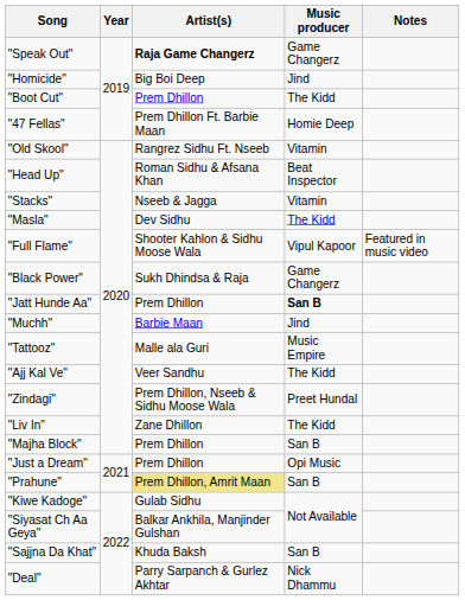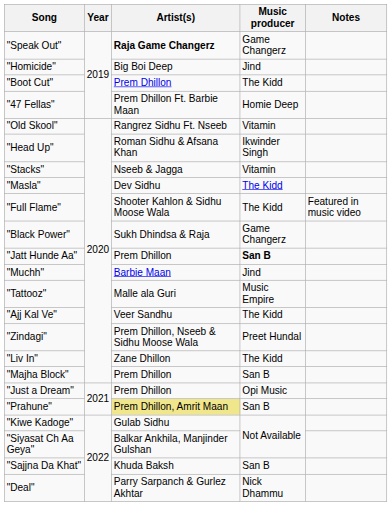 <table class="wikitable">
 <tr>
 <th>Song</th>
 <th>Year</th>
 <th>Artist(s)</th>
 <th>Music producer</th>
 <th>Notes</th>
 </tr>
 <tr>
 <td>"Speak Out"</td>
 <td rowspan="4">2019</td>
 <td><strong>Raja Game Changerz</strong></td>
 <td>Game Changerz</td>
 <td></td>
 </tr>
 <tr>
 <td>"Homicide"</td>
 <td>Big Boi Deep</td>
 <td>Jind</td>
 <td></td>
 </tr>
 <tr>
 <td>"Boot Cut"</td>
 <td><a href='#'>Prem Dhillon</a></td>
 <td>The Kidd</td>
 <td></td>
 </tr>
 <tr>
 <td>"47 Fellas"</td>
 <td>Prem Dhillon Ft. Barbie Maan</td>
 <td>Homie Deep</td>
 <td></td>
 </tr>
 <tr>
 <td>"Old Skool"</td>
 <td rowspan="13">2020</td>
 <td>Rangrez Sidhu Ft. Nseeb</td>
 <td>Vitamin</td>
 <td></td>
 </tr>
 <tr>
 <td>"Head Up"</td>
 <td>Roman Sidhu & Afsana Khan</td>
-<td>Beat Inspector</td>
+<td>Ikwinder Singh</td>
 <td></td>
 </tr>
 <tr>
 <td>"Stacks"</td>
 <td>Nseeb & Jagga</td>
 <td>Vitamin</td>
 <td></td>
 </tr>
 <tr>
 <td>"Masla"</td>
 <td>Dev Sidhu</td>
 <td><a href='#'>The Kidd</a></td>
 <td></td>
 </tr>
 <tr>
 <td>"Full Flame"</td>
 <td>Shooter Kahlon & Sidhu Moose Wala</td>
-<td>Vipul Kapoor</td>
+<td>The Kidd</td>
 <td>Featured in music video</td>
 </tr>
 <tr>
 <td>"Black Power"</td>
 <td>Sukh Dhindsa & Raja</td>
 <td>Game Changerz</td>
 <td></td>
 </tr>
 <tr>
 <td>"Jatt Hunde Aa"</td>
 <td>Prem Dhillon</td>
 <td><strong>San B</strong></td>
 <td></td>
 </tr>
 <tr>
 <td>"Muchh"</td>
 <td><a href='#'>Barbie Maan</a></td>
 <td>Jind</td>
 <td></td>
 </tr>
 <tr>
 <td>"Tattooz"</td>
 <td>Malle ala Guri</td>
 <td>Music Empire</td>
 <td></td>
 </tr>
 <tr>
 <td>"Ajj Kal Ve" </td>
 <td>Veer Sandhu</td>
 <td>The Kidd</td>
 <td></td>
 </tr>
 <tr>
 <td>"Zindagi"</td>
 <td>Prem Dhillon, Nseeb & Sidhu Moose Wala</td>
 <td>Preet Hundal</td>
 <td></td>
 </tr>
 <tr>
 <td>"Liv In"</td>
 <td>Zane Dhillon</td>
 <td>The Kidd</td>
 <td></td>
 </tr>
 <tr>
 <td>"Majha Block"</td>
 <td>Prem Dhillon</td>
 <td>San B</td>
 <td></td>
 </tr>
 <tr>
 <td>"Just a Dream"</td>
 <td rowspan="2">2021</td>
 <td>Prem Dhillon</td>
 <td>Opi Music</td>
 <td></td>
 </tr>
 <tr>
 <td>"Prahune"</td>
 <td style="background: khaki;">Prem Dhillon, Amrit Maan</td>
 <td>San B</td>
 <td></td>
 </tr>
 <tr>
 <td>"Kiwe Kadoge"</td>
 <td rowspan="4">2022</td>
 <td>Gulab Sidhu</td>
 <td rowspan="2">Not Available</td>
 <td></td>
 </tr>
 <tr>
 <td>"Siyasat Ch Aa Geya"</td>
 <td>Balkar Ankhila, Manjinder Gulshan</td>
 <td></td>
 </tr>
 <tr>
 <td>"Sajjna Da Khat"</td>
 <td>Khuda Baksh</td>
 <td>San B</td>
 <td></td>
 </tr>
 <tr>
 <td>"Deal"</td>
 <td>Parry Sarpanch & Gurlez Akhtar</td>
 <td>Nick Dhammu</td>
 <td></td>
 </tr>
 </table>
